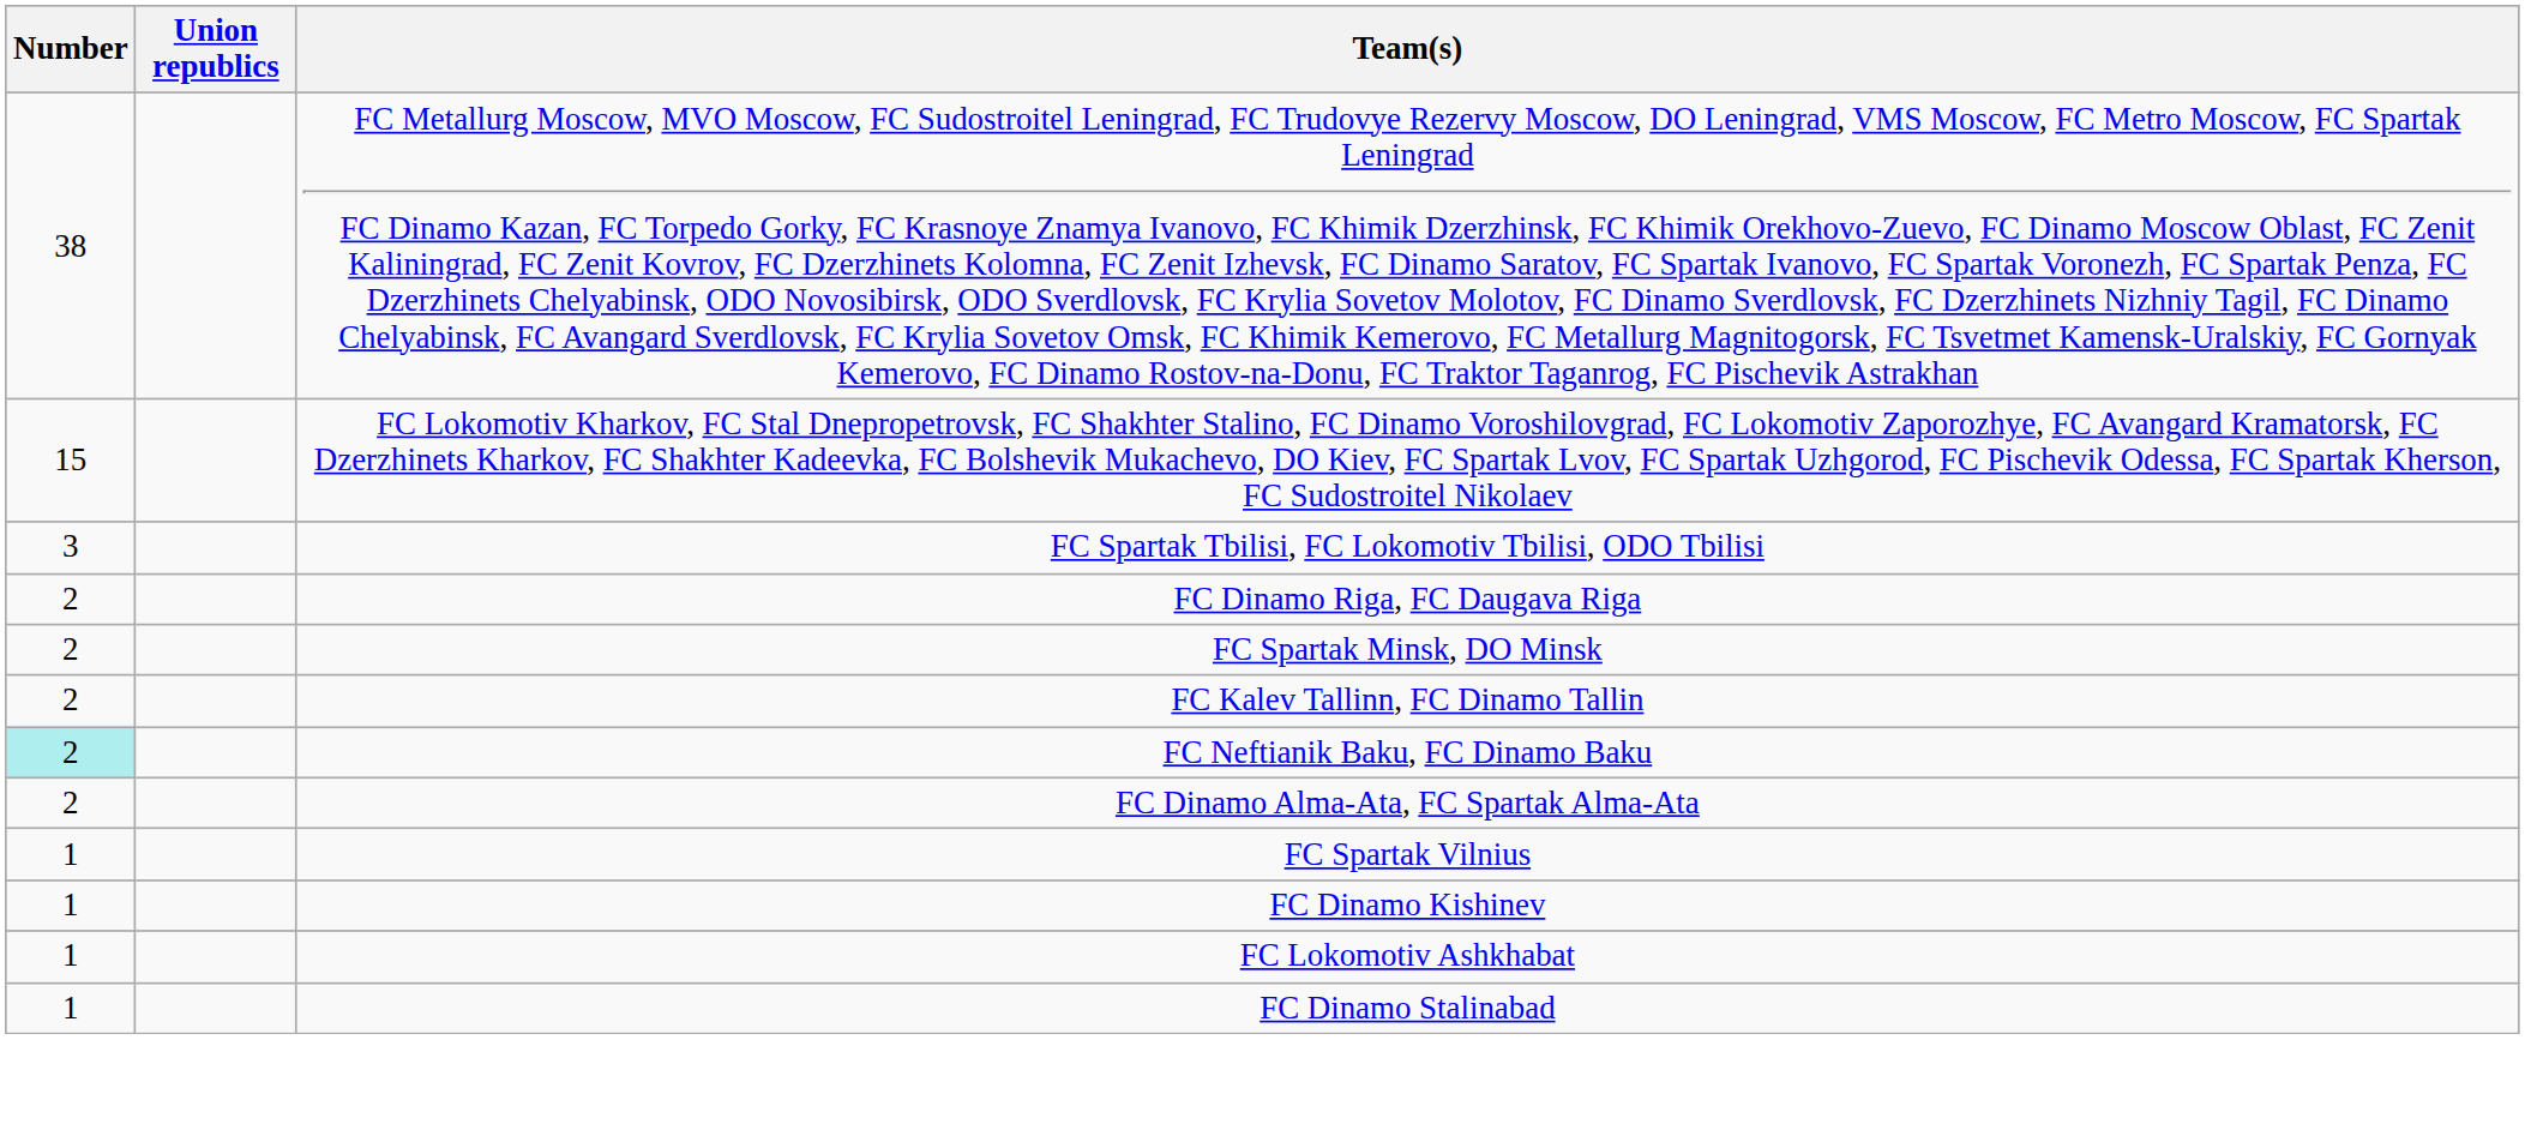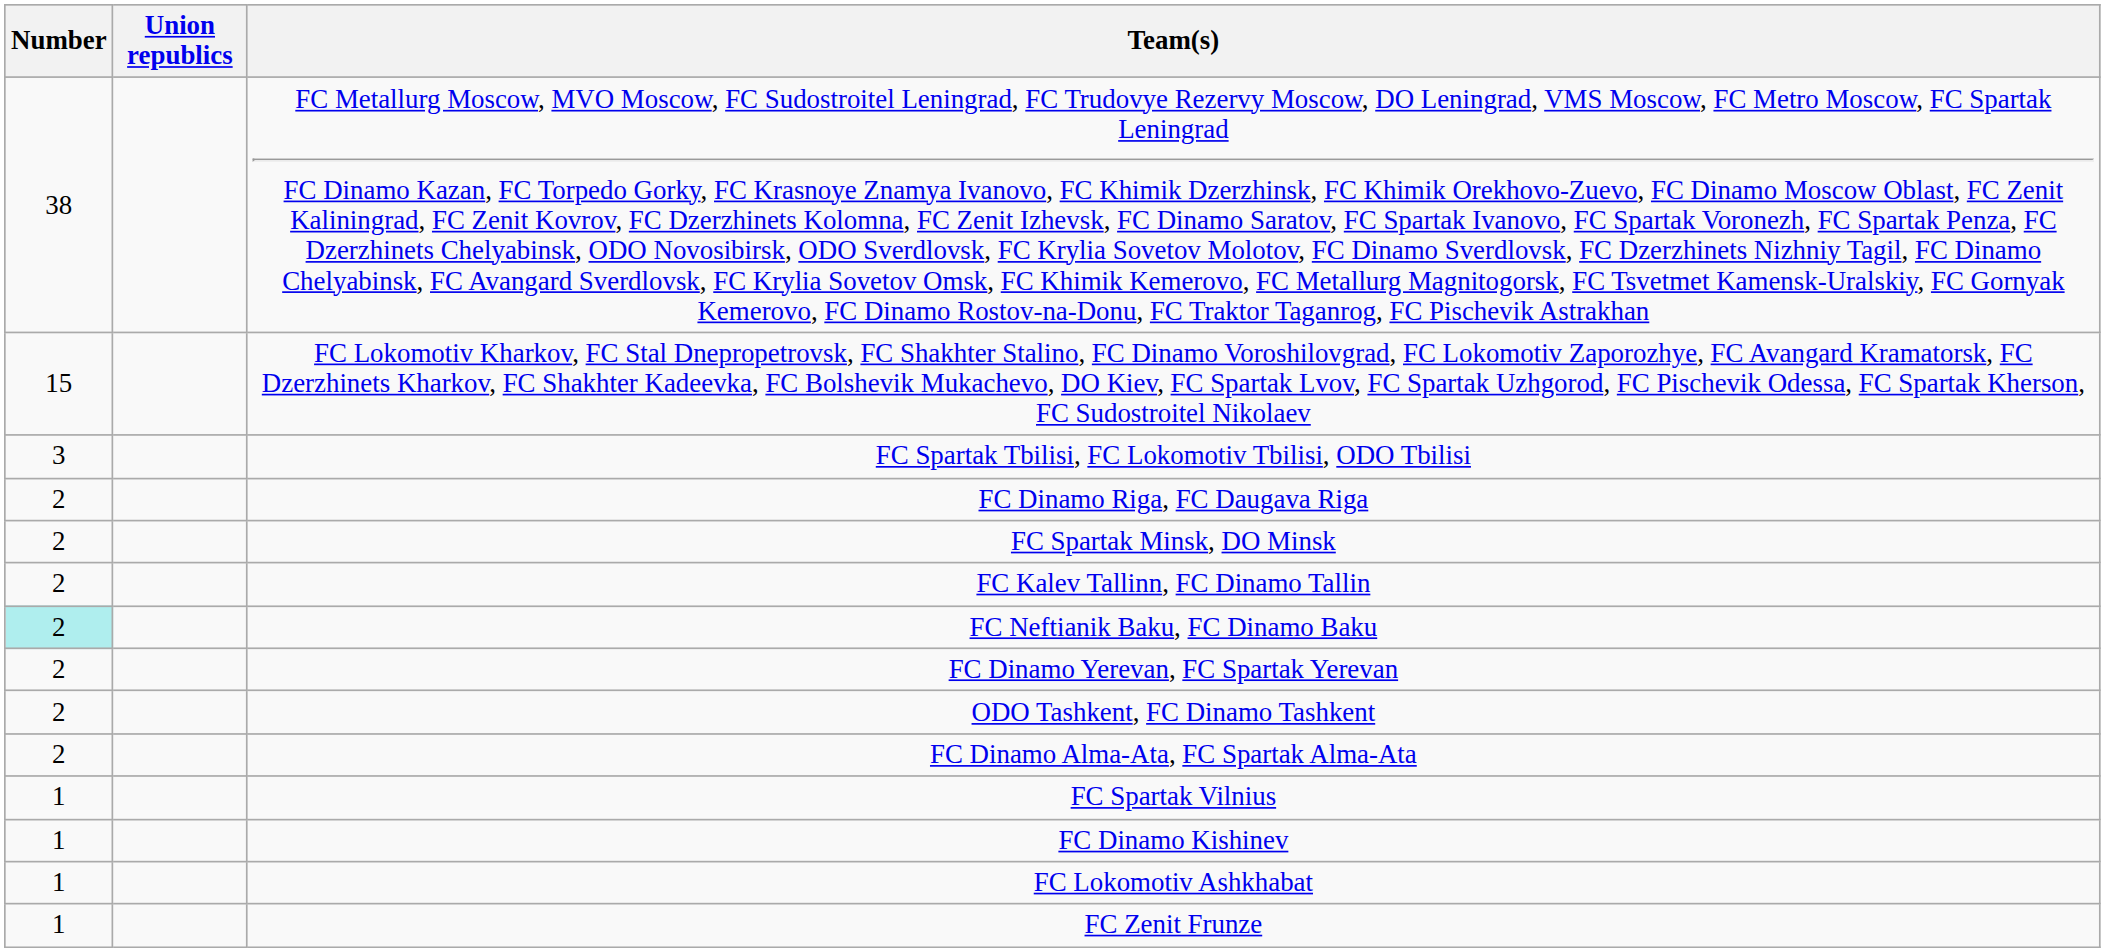 <table class="wikitable" style="text-align:center">
 <tr>
 <th>Number</th>
 <th><a href='#'>Union republics</a></th>
 <th>Team(s)</th>
 </tr>
 <tr>
 <td rowspan="1">38</td>
 <td align="left"></td>
 <td><a href='#'>FC Metallurg Moscow</a>, <a href='#'>MVO Moscow</a>, <a href='#'>FC Sudostroitel Leningrad</a>, <a href='#'>FC Trudovye Rezervy Moscow</a>, <a href='#'>DO Leningrad</a>, <a href='#'>VMS Moscow</a>, <a href='#'>FC Metro Moscow</a>, <a href='#'>FC Spartak Leningrad</a><hr><a href='#'>FC Dinamo Kazan</a>, <a href='#'>FC Torpedo Gorky</a>, <a href='#'>FC Krasnoye Znamya Ivanovo</a>, <a href='#'>FC Khimik Dzerzhinsk</a>, <a href='#'>FC Khimik Orekhovo-Zuevo</a>, <a href='#'>FC Dinamo Moscow Oblast</a>, <a href='#'>FC Zenit Kaliningrad</a>, <a href='#'>FC Zenit Kovrov</a>, <a href='#'>FC Dzerzhinets Kolomna</a>, <a href='#'>FC Zenit Izhevsk</a>, <a href='#'>FC Dinamo Saratov</a>, <a href='#'>FC Spartak Ivanovo</a>, <a href='#'>FC Spartak Voronezh</a>, <a href='#'>FC Spartak Penza</a>, <a href='#'>FC Dzerzhinets Chelyabinsk</a>, <a href='#'>ODO Novosibirsk</a>, <a href='#'>ODO Sverdlovsk</a>, <a href='#'>FC Krylia Sovetov Molotov</a>, <a href='#'>FC Dinamo Sverdlovsk</a>, <a href='#'>FC Dzerzhinets Nizhniy Tagil</a>, <a href='#'>FC Dinamo Chelyabinsk</a>, <a href='#'>FC Avangard Sverdlovsk</a>, <a href='#'>FC Krylia Sovetov Omsk</a>, <a href='#'>FC Khimik Kemerovo</a>, <a href='#'>FC Metallurg Magnitogorsk</a>, <a href='#'>FC Tsvetmet Kamensk-Uralskiy</a>, <a href='#'>FC Gornyak Kemerovo</a>, <a href='#'>FC Dinamo Rostov-na-Donu</a>, <a href='#'>FC Traktor Taganrog</a>, <a href='#'>FC Pischevik Astrakhan</a></td>
 </tr>
 <tr>
 <td rowspan="1">15</td>
 <td align="left"></td>
 <td><a href='#'>FC Lokomotiv Kharkov</a>, <a href='#'>FC Stal Dnepropetrovsk</a>, <a href='#'>FC Shakhter Stalino</a>, <a href='#'>FC Dinamo Voroshilovgrad</a>, <a href='#'>FC Lokomotiv Zaporozhye</a>, <a href='#'>FC Avangard Kramatorsk</a>, <a href='#'>FC Dzerzhinets Kharkov</a>, <a href='#'>FC Shakhter Kadeevka</a>, <a href='#'>FC Bolshevik Mukachevo</a>, <a href='#'>DO Kiev</a>, <a href='#'>FC Spartak Lvov</a>, <a href='#'>FC Spartak Uzhgorod</a>, <a href='#'>FC Pischevik Odessa</a>, <a href='#'>FC Spartak Kherson</a>, <a href='#'>FC Sudostroitel Nikolaev</a></td>
 </tr>
 <tr>
 <td rowspan="1">3</td>
 <td align="left"></td>
 <td><a href='#'>FC Spartak Tbilisi</a>, <a href='#'>FC Lokomotiv Tbilisi</a>, <a href='#'>ODO Tbilisi</a></td>
 </tr>
 <tr>
 <td rowspan="1">2</td>
 <td align="left"></td>
 <td><a href='#'>FC Dinamo Riga</a>, <a href='#'>FC Daugava Riga</a></td>
 </tr>
 <tr>
 <td rowspan="1">2</td>
 <td align="left"></td>
 <td><a href='#'>FC Spartak Minsk</a>, <a href='#'>DO Minsk</a></td>
 </tr>
 <tr>
 <td rowspan="1">2</td>
 <td align="left"></td>
 <td><a href='#'>FC Kalev Tallinn</a>, <a href='#'>FC Dinamo Tallin</a></td>
 </tr>
 <tr>
 <td rowspan="1" style="background: paleturquoise;">2</td>
 <td align="left"></td>
 <td><a href='#'>FC Neftianik Baku</a>, <a href='#'>FC Dinamo Baku</a></td>
 </tr>
 <tr>
 <td rowspan="1">2</td>
 <td align="left"></td>
+<td><a href='#'>FC Dinamo Yerevan</a>, <a href='#'>FC Spartak Yerevan</a></td>
+</tr>
+<tr>
+<td rowspan="1">2</td>
+<td align="left"></td>
+<td><a href='#'>ODO Tashkent</a>, <a href='#'>FC Dinamo Tashkent</a></td>
+</tr>
+<tr>
+<td rowspan="1">2</td>
+<td align="left"></td>
 <td><a href='#'>FC Dinamo Alma-Ata</a>, <a href='#'>FC Spartak Alma-Ata</a></td>
 </tr>
 <tr>
 <td rowspan="1">1</td>
 <td align="left"></td>
 <td><a href='#'>FC Spartak Vilnius</a></td>
 </tr>
 <tr>
 <td rowspan="1">1</td>
 <td align="left"></td>
 <td><a href='#'>FC Dinamo Kishinev</a></td>
 </tr>
 <tr>
 <td rowspan="1">1</td>
 <td align="left"></td>
 <td><a href='#'>FC Lokomotiv Ashkhabat</a></td>
 </tr>
 <tr>
 <td rowspan="1">1</td>
 <td align="left"></td>
-<td><a href='#'>FC Dinamo Stalinabad</a></td>
+<td><a href='#'>FC Zenit Frunze</a></td>
 </tr>
 </table>
